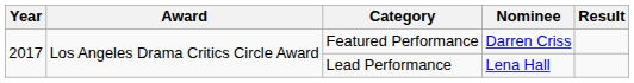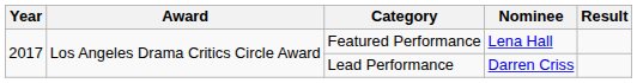 <table class="wikitable">
 <tr>
 <th>Year</th>
 <th>Award</th>
 <th>Category</th>
 <th>Nominee</th>
 <th>Result</th>
 </tr>
 <tr>
 <td rowspan="2">2017</td>
 <td rowspan="2">Los Angeles Drama Critics Circle Award</td>
 <td>Featured Performance</td>
-<td><a href='#'>Darren Criss</a></td>
+<td><a href='#'>Lena Hall</a></td>
 <td></td>
 </tr>
 <tr>
 <td>Lead Performance</td>
-<td><a href='#'>Lena Hall</a></td>
+<td><a href='#'>Darren Criss</a></td>
 <td></td>
 </tr>
 </table>
